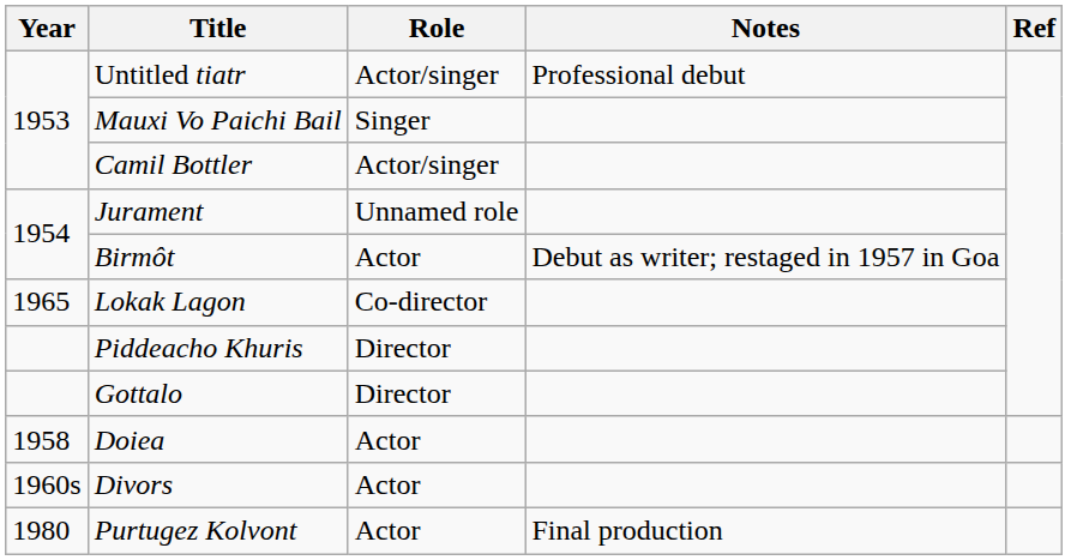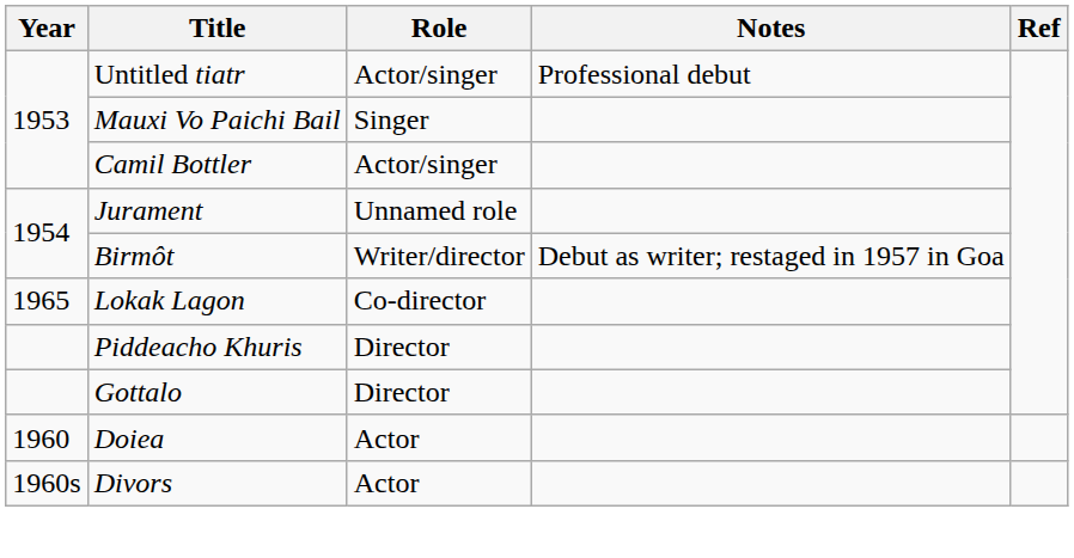 <table class="wikitable sortable">
 <tr>
 <th>Year</th>
 <th>Title</th>
 <th>Role</th>
 <th>Notes</th>
 <th>Ref</th>
 </tr>
 <tr>
 <td rowspan="3">1953</td>
 <td>Untitled <em>tiatr</em></td>
 <td>Actor/singer</td>
 <td>Professional debut</td>
 <td rowspan="8"></td>
 </tr>
 <tr>
 <td><em>Mauxi Vo Paichi Bail</em></td>
 <td>Singer</td>
 <td></td>
 </tr>
 <tr>
 <td><em>Camil Bottler</em></td>
 <td>Actor/singer</td>
 <td></td>
 </tr>
 <tr>
 <td rowspan="2">1954</td>
 <td><em>Jurament</em></td>
 <td>Unnamed role</td>
 <td></td>
 </tr>
 <tr>
 <td><em>Birmôt</em></td>
-<td>Actor</td>
+<td>Writer/director</td>
 <td>Debut as writer; restaged in 1957 in Goa</td>
 </tr>
 <tr>
 <td>1965</td>
 <td><em>Lokak Lagon</em></td>
 <td>Co-director</td>
 <td></td>
 </tr>
 <tr>
 <td></td>
 <td><em>Piddeacho Khuris</em></td>
 <td>Director</td>
 <td></td>
 </tr>
 <tr>
 <td></td>
 <td><em>Gottalo</em></td>
 <td>Director</td>
 <td></td>
 </tr>
 <tr>
-<td>1958</td>
+<td>1960</td>
 <td><em>Doiea</em></td>
 <td>Actor</td>
 <td></td>
 <td></td>
 </tr>
 <tr>
 <td>1960s</td>
 <td><em>Divors</em></td>
 <td>Actor</td>
 <td></td>
 <td></td>
 </tr>
-<tr>
-<td>1980</td>
-<td><em>Purtugez Kolvont</em></td>
-<td>Actor</td>
-<td>Final production</td>
-<td></td>
-</tr>
 </table>
